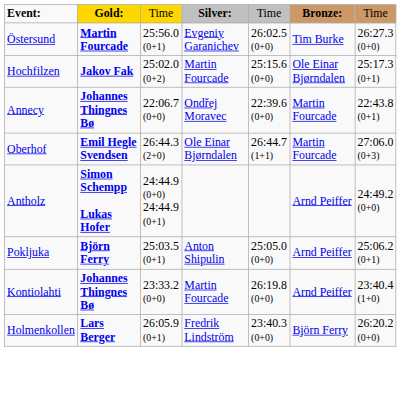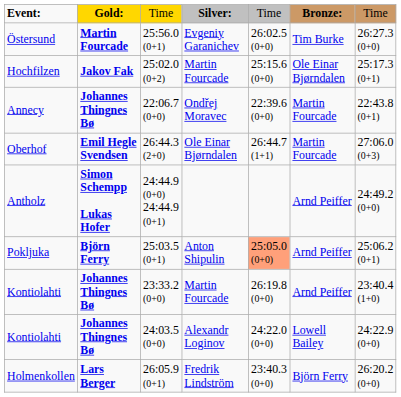 <table class="wikitable" width=85%>
 <tr>
 <td><strong>Event:</strong></td>
 <td style="text-align:center;background-color:gold;"><strong>Gold:</strong></td>
 <td style="text-align:center;background-color:gold;">Time</td>
 <td style="text-align:center;background-color:silver;"><strong>Silver:</strong></td>
 <td style="text-align:center;background-color:silver;">Time</td>
 <td style="text-align:center;background-color:#CC9966;"><strong>Bronze:</strong></td>
 <td style="text-align:center;background-color:#CC9966;">Time</td>
 </tr>
 <tr>
 <td><a href='#'>Östersund</a><br></td>
 <td><strong><a href='#'>Martin Fourcade</a></strong><br><small></small></td>
 <td>25:56.0<br><small>(0+1)</small></td>
 <td><a href='#'>Evgeniy Garanichev</a><br><small></small></td>
 <td>26:02.5<br><small>(0+0)</small></td>
 <td><a href='#'>Tim Burke</a><br><small></small></td>
 <td>26:27.3<br><small>(0+0)</small></td>
 </tr>
 <tr>
 <td><a href='#'>Hochfilzen</a><br></td>
 <td><strong><a href='#'>Jakov Fak</a></strong><br><small></small></td>
 <td>25:02.0<br><small>(0+2)</small></td>
 <td><a href='#'>Martin Fourcade</a><br><small></small></td>
 <td>25:15.6<br><small>(0+0)</small></td>
 <td><a href='#'>Ole Einar Bjørndalen</a><br><small></small></td>
 <td>25:17.3<br><small>(0+1)</small></td>
 </tr>
 <tr>
 <td><a href='#'>Annecy</a><br></td>
 <td><strong><a href='#'>Johannes Thingnes Bø</a></strong><br><small></small></td>
 <td>22:06.7<br><small>(0+0)</small></td>
 <td><a href='#'>Ondřej Moravec</a><br><small></small></td>
 <td>22:39.6<br><small>(0+0)</small></td>
 <td><a href='#'>Martin Fourcade</a><br><small></small></td>
 <td>22:43.8<br><small>(0+1)</small></td>
 </tr>
 <tr>
 <td><a href='#'>Oberhof</a><br></td>
 <td><strong><a href='#'>Emil Hegle Svendsen</a></strong><br><small></small></td>
 <td>26:44.3<br><small>(2+0)</small></td>
 <td><a href='#'>Ole Einar Bjørndalen</a><br><small></small></td>
 <td>26:44.7<br><small>(1+1)</small></td>
 <td><a href='#'>Martin Fourcade</a><br><small></small></td>
 <td>27:06.0<br><small>(0+3)</small></td>
 </tr>
 <tr>
 <td><a href='#'>Antholz</a><br></td>
 <td><strong><a href='#'>Simon Schempp</a></strong><br><small></small><br><strong><a href='#'>Lukas Hofer</a></strong><br><small></small></td>
 <td>24:44.9<br><small>(0+0)</small><br> 24:44.9<br><small>(0+1)</small></td>
 <td></td>
 <td></td>
 <td><a href='#'>Arnd Peiffer</a><br><small></small></td>
 <td>24:49.2<br><small>(0+0)</small></td>
 </tr>
 <tr>
 <td><a href='#'>Pokljuka</a><br></td>
 <td><strong><a href='#'>Björn Ferry</a></strong><br><small></small></td>
 <td>25:03.5<br><small>(0+1)</small></td>
 <td><a href='#'>Anton Shipulin</a><br><small></small></td>
-<td>25:05.0<br><small>(0+0)</small></td>
+<td style="background: lightsalmon;">25:05.0<br><small>(0+0)</small></td>
 <td><a href='#'>Arnd Peiffer</a><br><small></small></td>
 <td>25:06.2<br><small>(0+1)</small></td>
 </tr>
 <tr>
 <td><a href='#'>Kontiolahti</a><br></td>
 <td><strong><a href='#'>Johannes Thingnes Bø</a></strong><br><small></small></td>
 <td>23:33.2<br><small>(0+0)</small></td>
 <td><a href='#'>Martin Fourcade</a><br><small></small></td>
 <td>26:19.8<br><small>(0+0)</small></td>
 <td><a href='#'>Arnd Peiffer</a><br><small></small></td>
 <td>23:40.4<br><small>(1+0)</small></td>
 </tr>
 <tr>
+<td><a href='#'>Kontiolahti</a><br></td>
+<td><strong><a href='#'>Johannes Thingnes Bø</a></strong><br><small></small></td>
+<td>24:03.5<br><small>(0+0)</small></td>
+<td><a href='#'>Alexandr Loginov</a><br><small></small></td>
+<td>24:22.0<br><small>(0+0)</small></td>
+<td><a href='#'>Lowell Bailey</a><br><small></small></td>
+<td>24:22.9<br><small>(0+0)</small></td>
+</tr>
+<tr>
 <td><a href='#'>Holmenkollen</a><br></td>
 <td><strong><a href='#'>Lars Berger</a></strong><br><small></small></td>
 <td>26:05.9<br><small>(0+1)</small></td>
 <td><a href='#'>Fredrik Lindström</a><br><small></small></td>
 <td>23:40.3<br><small>(0+0)</small></td>
 <td><a href='#'>Björn Ferry</a><br><small></small></td>
 <td>26:20.2<br><small>(0+0)</small></td>
 </tr>
 </table>
